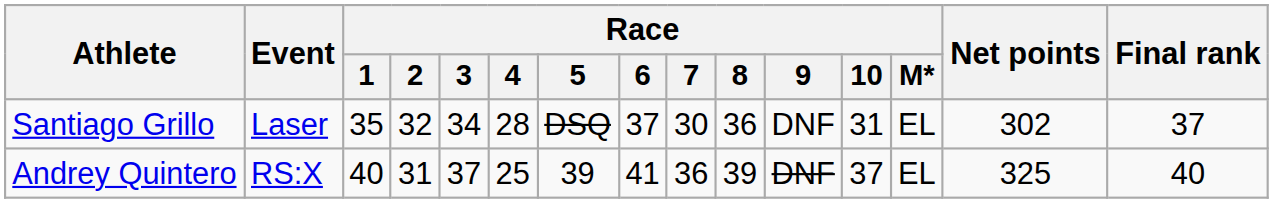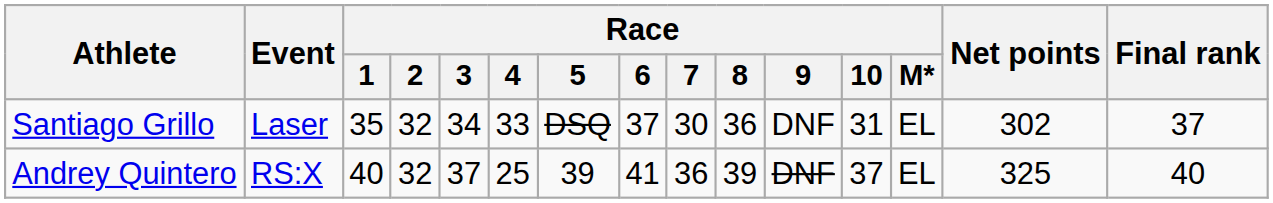 <table class="wikitable" style="font-size:90%">
 <tr>
 <th rowspan=2>Athlete</th>
 <th rowspan=2>Event</th>
 <th colspan=11>Race</th>
 <th rowspan=2>Net points</th>
 <th rowspan=2>Final rank</th>
 </tr>
 <tr style="font-size:95%">
 <th>1</th>
 <th>2</th>
 <th>3</th>
 <th>4</th>
 <th>5</th>
 <th>6</th>
 <th>7</th>
 <th>8</th>
 <th>9</th>
 <th>10</th>
 <th>M*</th>
 </tr>
 <tr align=center>
 <td align=left><a href='#'>Santiago Grillo</a></td>
 <td align=left><a href='#'>Laser</a></td>
 <td>35</td>
 <td>32</td>
 <td>34</td>
-<td>28</td>
+<td>33</td>
 <td><s>DSQ</s></td>
 <td>37</td>
 <td>30</td>
 <td>36</td>
 <td>DNF</td>
 <td>31</td>
 <td>EL</td>
 <td>302</td>
 <td>37</td>
 </tr>
 <tr align=center>
 <td align=left><a href='#'>Andrey Quintero</a></td>
 <td align=left><a href='#'>RS:X</a></td>
 <td>40</td>
-<td>31</td>
+<td>32</td>
 <td>37</td>
 <td>25</td>
 <td>39</td>
 <td>41</td>
 <td>36</td>
 <td>39</td>
 <td><s>DNF</s></td>
 <td>37</td>
 <td>EL</td>
 <td>325</td>
 <td>40</td>
 </tr>
 </table>
